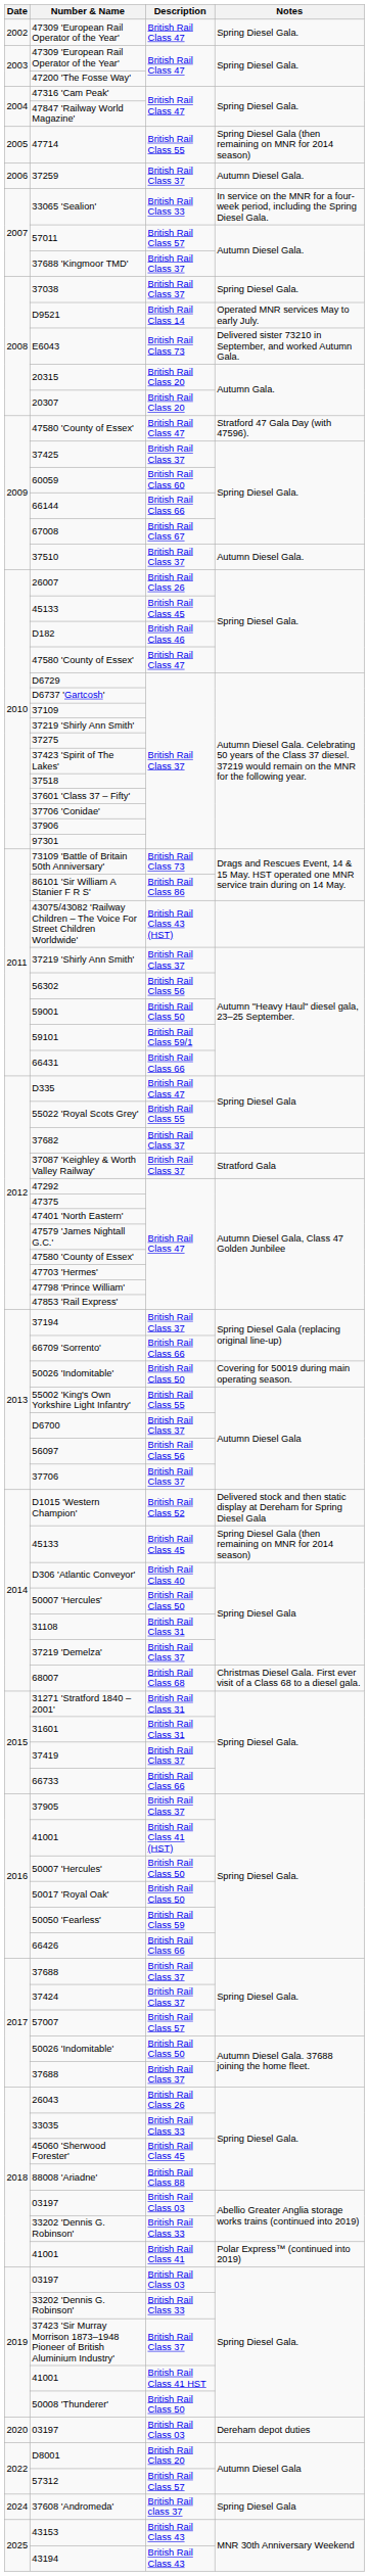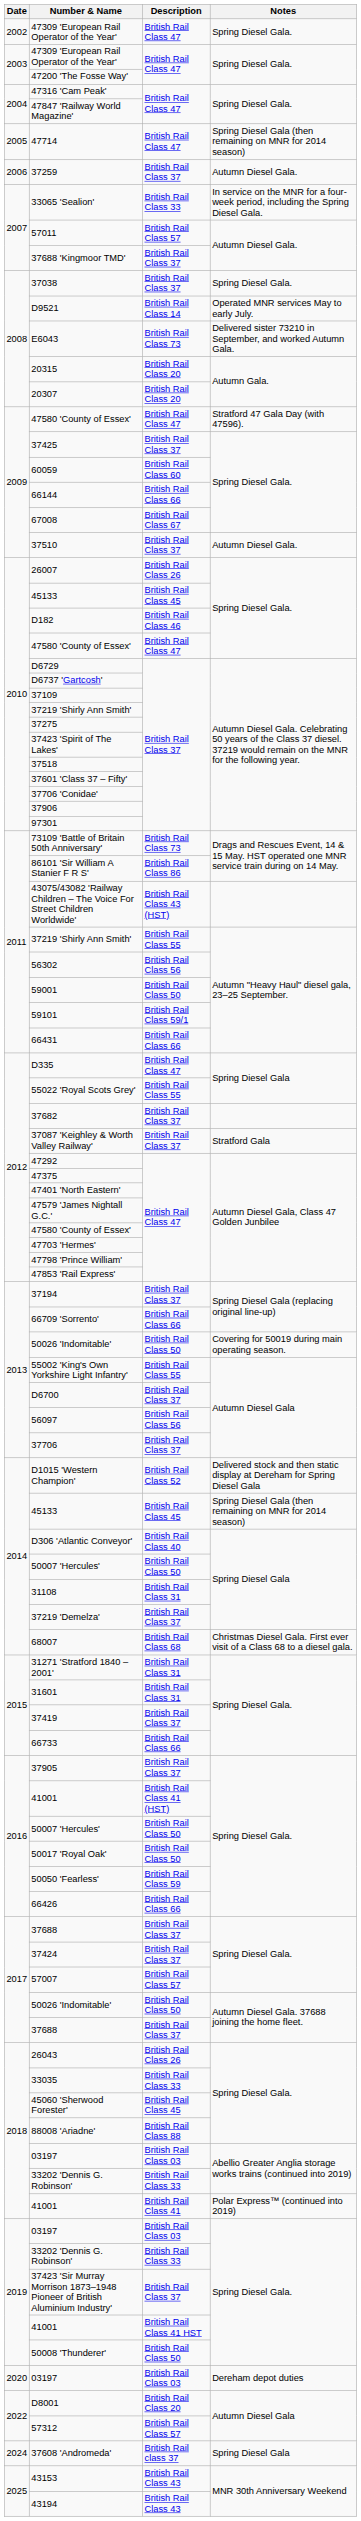 <table class="wikitable">
 <tr>
 <th>Date</th>
 <th>Number & Name</th>
 <th>Description</th>
 <th>Notes</th>
 </tr>
 <tr>
 <td>2002</td>
 <td>47309 'European Rail Operator of the Year'</td>
 <td><a href='#'>British Rail Class 47</a></td>
 <td>Spring Diesel Gala.</td>
 </tr>
 <tr>
 <td rowspan=2>2003</td>
 <td>47309 'European Rail Operator of the Year'</td>
 <td rowspan=2><a href='#'>British Rail Class 47</a></td>
 <td rowspan=2>Spring Diesel Gala.</td>
 </tr>
 <tr>
 <td>47200 'The Fosse Way'</td>
 </tr>
 <tr>
 <td rowspan=2>2004</td>
 <td>47316 'Cam Peak'</td>
 <td rowspan=2><a href='#'>British Rail Class 47</a></td>
 <td rowspan=2>Spring Diesel Gala.</td>
 </tr>
 <tr>
 <td>47847 'Railway World Magazine'</td>
 </tr>
 <tr>
 <td>2005</td>
 <td>47714</td>
-<td><a href='#'>British Rail Class 55</a></td>
+<td><a href='#'>British Rail Class 47</a></td>
 <td>Spring Diesel Gala (then remaining on MNR for 2014 season)</td>
 </tr>
 <tr>
 <td>2006</td>
 <td>37259</td>
 <td><a href='#'>British Rail Class 37</a></td>
 <td>Autumn Diesel Gala.</td>
 </tr>
 <tr>
 <td rowspan=3>2007</td>
 <td>33065 'Sealion'</td>
 <td><a href='#'>British Rail Class 33</a></td>
 <td>In service on the MNR for a four-week period, including the Spring Diesel Gala.</td>
 </tr>
 <tr>
 <td>57011</td>
 <td><a href='#'>British Rail Class 57</a></td>
 <td rowspan=2>Autumn Diesel Gala.</td>
 </tr>
 <tr>
 <td>37688 'Kingmoor TMD'</td>
 <td><a href='#'>British Rail Class 37</a></td>
 </tr>
 <tr>
 <td rowspan=5>2008</td>
 <td>37038</td>
 <td><a href='#'>British Rail Class 37</a></td>
 <td>Spring Diesel Gala.</td>
 </tr>
 <tr>
 <td>D9521</td>
 <td><a href='#'>British Rail Class 14</a></td>
 <td>Operated MNR services May to early July.</td>
 </tr>
 <tr>
 <td>E6043</td>
 <td><a href='#'>British Rail Class 73</a></td>
 <td>Delivered sister 73210 in September, and worked Autumn Gala.</td>
 </tr>
 <tr>
 <td>20315</td>
 <td><a href='#'>British Rail Class 20</a></td>
 <td rowspan=2>Autumn Gala.</td>
 </tr>
 <tr>
 <td>20307</td>
 <td><a href='#'>British Rail Class 20</a></td>
 </tr>
 <tr>
 <td rowspan=6>2009</td>
 <td>47580 'County of Essex'</td>
 <td><a href='#'>British Rail Class 47</a></td>
 <td>Stratford 47 Gala Day (with 47596).</td>
 </tr>
 <tr>
 <td>37425</td>
 <td><a href='#'>British Rail Class 37</a></td>
 <td rowspan=4>Spring Diesel Gala.</td>
 </tr>
 <tr>
 <td>60059</td>
 <td><a href='#'>British Rail Class 60</a></td>
 </tr>
 <tr>
 <td>66144</td>
 <td><a href='#'>British Rail Class 66</a></td>
 </tr>
 <tr>
 <td>67008</td>
 <td><a href='#'>British Rail Class 67</a></td>
 </tr>
 <tr>
 <td>37510</td>
 <td><a href='#'>British Rail Class 37</a></td>
 <td>Autumn Diesel Gala.</td>
 </tr>
 <tr>
 <td rowspan=15>2010</td>
 <td>26007</td>
 <td><a href='#'>British Rail Class 26</a></td>
 <td rowspan=4>Spring Diesel Gala.</td>
 </tr>
 <tr>
 <td>45133</td>
 <td><a href='#'>British Rail Class 45</a></td>
 </tr>
 <tr>
 <td>D182</td>
 <td><a href='#'>British Rail Class 46</a></td>
 </tr>
 <tr>
 <td>47580 'County of Essex'</td>
 <td><a href='#'>British Rail Class 47</a></td>
 </tr>
 <tr>
 <td>D6729</td>
 <td rowspan=11><a href='#'>British Rail Class 37</a></td>
 <td rowspan=11>Autumn Diesel Gala. Celebrating 50 years of the Class 37 diesel. 37219 would remain on the MNR for the following year.</td>
 </tr>
 <tr>
 <td>D6737 '<a href='#'>Gartcosh</a>'</td>
 </tr>
 <tr>
 <td>37109</td>
 </tr>
 <tr>
 <td>37219 'Shirly Ann Smith'</td>
 </tr>
 <tr>
 <td>37275</td>
 </tr>
 <tr>
 <td>37423 'Spirit of The Lakes'</td>
 </tr>
 <tr>
 <td>37518</td>
 </tr>
 <tr>
 <td>37601 'Class 37 – Fifty'</td>
 </tr>
 <tr>
 <td>37706 'Conidae'</td>
 </tr>
 <tr>
 <td>37906</td>
 </tr>
 <tr>
 <td>97301</td>
 </tr>
 <tr>
 <td rowspan="8">2011</td>
 <td>73109 'Battle of Britain 50th Anniversary'</td>
 <td><a href='#'>British Rail Class 73</a></td>
 <td rowspan="2">Drags and Rescues Event, 14 & 15 May. HST operated one MNR service train during on 14 May.</td>
 </tr>
 <tr>
 <td>86101 'Sir William A Stanier F R S'</td>
 <td><a href='#'>British Rail Class 86</a></td>
 </tr>
 <tr>
 <td>43075/43082 'Railway Children – The Voice For Street Children Worldwide'</td>
 <td><a href='#'>British Rail Class 43 (HST)</a></td>
 <td></td>
 </tr>
 <tr>
 <td>37219 'Shirly Ann Smith'</td>
-<td><a href='#'>British Rail Class 37</a></td>
+<td><a href='#'>British Rail Class 55</a></td>
 <td rowspan=5>Autumn "Heavy Haul" diesel gala, 23–25 September.</td>
 </tr>
 <tr>
 <td>56302</td>
 <td><a href='#'>British Rail Class 56</a></td>
 </tr>
 <tr>
 <td>59001</td>
 <td><a href='#'>British Rail Class 50</a></td>
 </tr>
 <tr>
 <td>59101</td>
 <td><a href='#'>British Rail Class 59/1</a></td>
 </tr>
 <tr>
 <td>66431</td>
 <td><a href='#'>British Rail Class 66</a></td>
 </tr>
 <tr>
 <td rowspan="12">2012</td>
 <td>D335</td>
 <td><a href='#'>British Rail Class 47</a></td>
 <td rowspan="2">Spring Diesel Gala</td>
 </tr>
 <tr>
 <td>55022 'Royal Scots Grey'</td>
 <td><a href='#'>British Rail Class 55</a></td>
 </tr>
 <tr>
 <td>37682</td>
 <td><a href='#'>British Rail Class 37</a></td>
 </tr>
 <tr>
 <td>37087 'Keighley & Worth Valley Railway'</td>
 <td><a href='#'>British Rail Class 37</a></td>
 <td>Stratford Gala</td>
 </tr>
 <tr>
 <td>47292</td>
 <td rowspan=8><a href='#'>British Rail Class 47</a></td>
 <td rowspan=8>Autumn Diesel Gala, Class 47 Golden Junbilee</td>
 </tr>
 <tr>
 <td>47375</td>
 </tr>
 <tr>
 <td>47401 'North Eastern'</td>
 </tr>
 <tr>
 <td>47579 'James Nightall G.C.'</td>
 </tr>
 <tr>
 <td>47580 'County of Essex'</td>
 </tr>
 <tr>
 <td>47703 'Hermes'</td>
 </tr>
 <tr>
 <td>47798 'Prince William'</td>
 </tr>
 <tr>
 <td>47853 'Rail Express'</td>
 </tr>
 <tr>
 <td rowspan=7>2013</td>
 <td>37194</td>
 <td><a href='#'>British Rail Class 37</a></td>
 <td rowspan=2>Spring Diesel Gala (replacing original line-up)</td>
 </tr>
 <tr>
 <td>66709 'Sorrento'</td>
 <td><a href='#'>British Rail Class 66</a></td>
 </tr>
 <tr>
 <td>50026 'Indomitable'</td>
 <td><a href='#'>British Rail Class 50</a></td>
 <td>Covering for 50019 during main operating season.</td>
 </tr>
 <tr>
 <td>55002 'King's Own Yorkshire Light Infantry'</td>
 <td><a href='#'>British Rail Class 55</a></td>
 <td rowspan=4>Autumn Diesel Gala</td>
 </tr>
 <tr>
 <td>D6700</td>
 <td><a href='#'>British Rail Class 37</a></td>
 </tr>
 <tr>
 <td>56097</td>
 <td><a href='#'>British Rail Class 56</a></td>
 </tr>
 <tr>
 <td>37706</td>
 <td><a href='#'>British Rail Class 37</a></td>
 </tr>
 <tr>
 <td rowspan=7>2014</td>
 <td>D1015 'Western Champion'</td>
 <td><a href='#'>British Rail Class 52</a></td>
 <td>Delivered stock and then static display at Dereham for Spring Diesel Gala</td>
 </tr>
 <tr>
 <td>45133</td>
 <td><a href='#'>British Rail Class 45</a></td>
 <td>Spring Diesel Gala (then remaining on MNR for 2014 season)</td>
 </tr>
 <tr>
 <td>D306 'Atlantic Conveyor'</td>
 <td><a href='#'>British Rail Class 40</a></td>
 <td rowspan=4>Spring Diesel Gala</td>
 </tr>
 <tr>
 <td>50007 'Hercules'</td>
 <td><a href='#'>British Rail Class 50</a></td>
 </tr>
 <tr>
 <td>31108</td>
 <td><a href='#'>British Rail Class 31</a></td>
 </tr>
 <tr>
 <td>37219 'Demelza'</td>
 <td><a href='#'>British Rail Class 37</a></td>
 </tr>
 <tr>
 <td>68007</td>
 <td><a href='#'>British Rail Class 68</a></td>
 <td>Christmas Diesel Gala. First ever visit of a Class 68 to a diesel gala.</td>
 </tr>
 <tr>
 <td rowspan=4>2015</td>
 <td>31271 'Stratford 1840 – 2001'</td>
 <td><a href='#'>British Rail Class 31</a></td>
 <td rowspan=4>Spring Diesel Gala.</td>
 </tr>
 <tr>
 <td>31601</td>
 <td><a href='#'>British Rail Class 31</a></td>
 </tr>
 <tr>
 <td>37419</td>
 <td><a href='#'>British Rail Class 37</a></td>
 </tr>
 <tr>
 <td>66733</td>
 <td><a href='#'>British Rail Class 66</a></td>
 </tr>
 <tr>
 <td rowspan=6>2016</td>
 <td>37905</td>
 <td><a href='#'>British Rail Class 37</a></td>
 <td rowspan=6>Spring Diesel Gala.</td>
 </tr>
 <tr>
 <td>41001</td>
 <td><a href='#'>British Rail Class 41 (HST)</a></td>
 </tr>
 <tr>
 <td>50007 'Hercules'</td>
 <td><a href='#'>British Rail Class 50</a></td>
 </tr>
 <tr>
 <td>50017 'Royal Oak'</td>
 <td><a href='#'>British Rail Class 50</a></td>
 </tr>
 <tr>
 <td>50050 'Fearless'</td>
 <td><a href='#'>British Rail Class 59</a></td>
 </tr>
 <tr>
 <td>66426</td>
 <td><a href='#'>British Rail Class 66</a></td>
 </tr>
 <tr>
 <td rowspan=5>2017</td>
 <td>37688</td>
 <td><a href='#'>British Rail Class 37</a></td>
 <td rowspan=3>Spring Diesel Gala.</td>
 </tr>
 <tr>
 <td>37424</td>
 <td><a href='#'>British Rail Class 37</a></td>
 </tr>
 <tr>
 <td>57007</td>
 <td><a href='#'>British Rail Class 57</a></td>
 </tr>
 <tr>
 <td>50026 'Indomitable'</td>
 <td><a href='#'>British Rail Class 50</a></td>
 <td rowspan=2>Autumn Diesel Gala. 37688 joining the home fleet.</td>
 </tr>
 <tr>
 <td>37688</td>
 <td><a href='#'>British Rail Class 37</a></td>
 </tr>
 <tr>
 <td rowspan=7>2018</td>
 <td>26043</td>
 <td><a href='#'>British Rail Class 26</a></td>
 <td rowspan=4>Spring Diesel Gala.</td>
 </tr>
 <tr>
 <td>33035</td>
 <td><a href='#'>British Rail Class 33</a></td>
 </tr>
 <tr>
 <td>45060 'Sherwood Forester'</td>
 <td><a href='#'>British Rail Class 45</a></td>
 </tr>
 <tr>
 <td>88008 'Ariadne'</td>
 <td><a href='#'>British Rail Class 88</a></td>
 </tr>
 <tr>
 <td>03197</td>
 <td><a href='#'>British Rail Class 03</a></td>
 <td rowspan=2>Abellio Greater Anglia storage works trains (continued into 2019)</td>
 </tr>
 <tr>
 <td>33202 'Dennis G. Robinson'</td>
 <td><a href='#'>British Rail Class 33</a></td>
 </tr>
 <tr>
 <td>41001</td>
 <td><a href='#'>British Rail Class 41</a></td>
 <td>Polar Express™ (continued into 2019)</td>
 </tr>
 <tr>
 <td rowspan=5>2019</td>
 <td>03197</td>
 <td><a href='#'>British Rail Class 03</a></td>
 <td rowspan=5>Spring Diesel Gala.</td>
 </tr>
 <tr>
 <td>33202 'Dennis G. Robinson'</td>
 <td><a href='#'>British Rail Class 33</a></td>
 </tr>
 <tr>
 <td>37423 'Sir Murray Morrison 1873–1948 Pioneer of British Aluminium Industry'</td>
 <td><a href='#'>British Rail Class 37</a></td>
 </tr>
 <tr>
 <td>41001</td>
 <td><a href='#'>British Rail Class 41 HST</a></td>
 </tr>
 <tr>
 <td>50008 'Thunderer'</td>
 <td><a href='#'>British Rail Class 50</a></td>
 </tr>
 <tr>
 <td rowspan=1>2020</td>
 <td>03197</td>
 <td><a href='#'>British Rail Class 03</a></td>
 <td>Dereham depot duties</td>
 </tr>
 <tr>
 <td rowspan="2">2022</td>
 <td>D8001</td>
 <td><a href='#'>British Rail Class 20</a></td>
 <td rowspan="2">Autumn Diesel Gala</td>
 </tr>
 <tr>
 <td>57312</td>
 <td><a href='#'>British Rail Class 57</a></td>
 </tr>
 <tr>
 <td rowspan=1>2024</td>
 <td>37608 'Andromeda'</td>
 <td><a href='#'>British Rail class 37</a></td>
 <td rowspan="1">Spring Diesel Gala</td>
 </tr>
 <tr>
 <td rowspan="2">2025</td>
 <td>43153</td>
 <td><a href='#'>British Rail Class 43</a></td>
 <td rowspan="2">MNR 30th Anniversary Weekend</td>
 </tr>
 <tr>
 <td>43194</td>
 <td><a href='#'>British Rail Class 43</a></td>
 </tr>
 </table>
